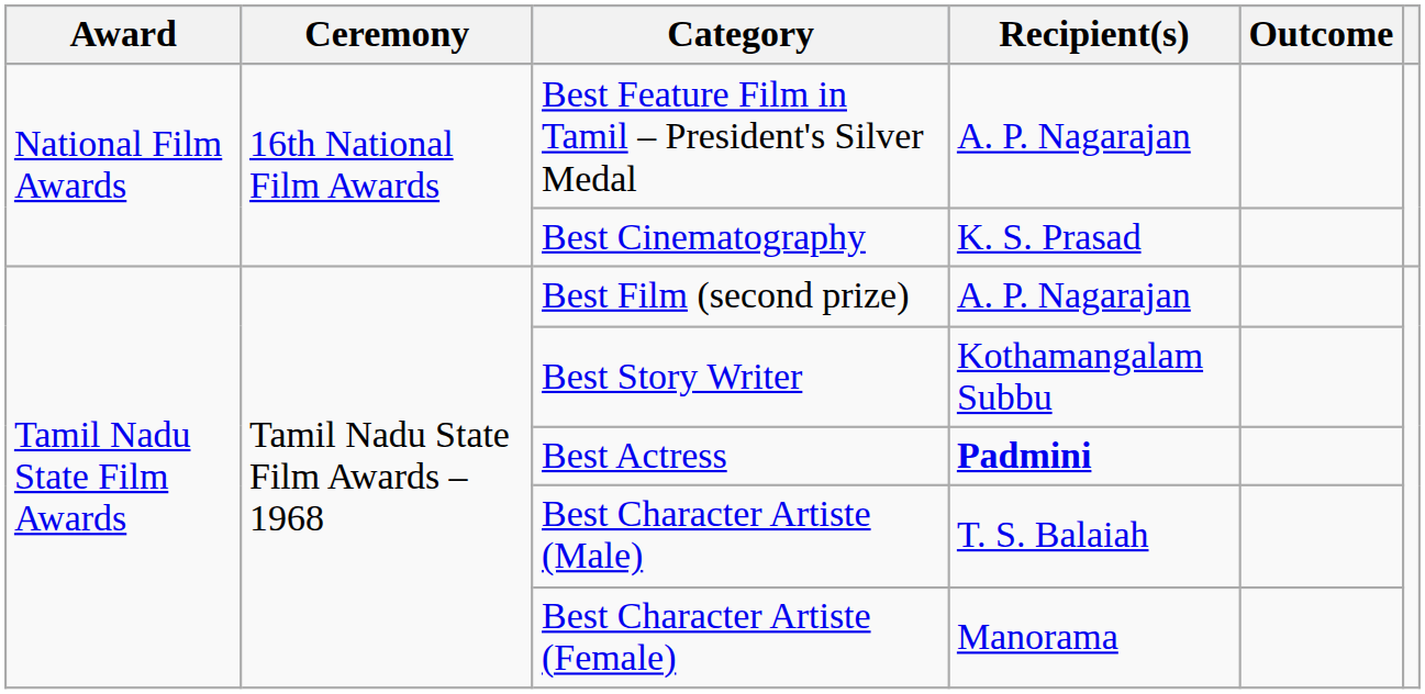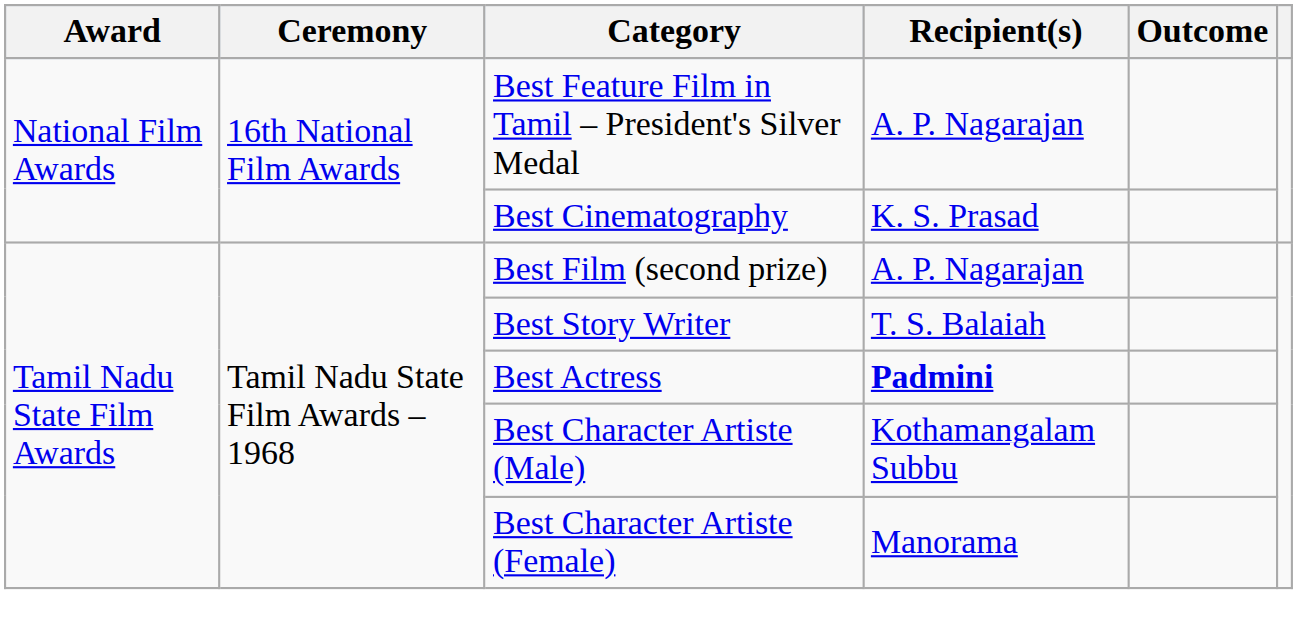 <table class="wikitable">
 <tr style="background:#b0c4de; text-align:center;">
 <th>Award</th>
 <th>Ceremony</th>
 <th>Category</th>
 <th>Recipient(s)</th>
 <th>Outcome</th>
 <th></th>
 </tr>
 <tr>
 <td rowspan="2"><a href='#'>National Film Awards</a></td>
 <td rowspan="2"><a href='#'>16th National Film Awards</a></td>
 <td><a href='#'>Best Feature Film in Tamil</a> – President's Silver Medal</td>
 <td><a href='#'>A. P. Nagarajan</a></td>
 <td></td>
 <td rowspan=2 style="text-align: center;"></td>
 </tr>
 <tr>
 <td><a href='#'>Best Cinematography</a></td>
 <td><a href='#'>K. S. Prasad</a></td>
 <td></td>
 </tr>
 <tr>
 <td rowspan="5"><a href='#'>Tamil Nadu State Film Awards</a></td>
 <td rowspan="5">Tamil Nadu State Film Awards – 1968</td>
 <td><a href='#'>Best Film</a> (second prize)</td>
 <td><a href='#'>A. P. Nagarajan</a></td>
 <td></td>
 <td rowspan=5 style="text-align: center;"></td>
 </tr>
 <tr>
 <td><a href='#'>Best Story Writer</a></td>
-<td><a href='#'>Kothamangalam Subbu</a></td>
+<td><a href='#'>T. S. Balaiah</a></td>
 <td></td>
 </tr>
 <tr>
 <td><a href='#'>Best Actress</a></td>
 <td><strong><a href='#'>Padmini</a></strong></td>
 <td></td>
 </tr>
 <tr>
 <td><a href='#'>Best Character Artiste (Male)</a></td>
-<td><a href='#'>T. S. Balaiah</a></td>
+<td><a href='#'>Kothamangalam Subbu</a></td>
 <td></td>
 </tr>
 <tr>
 <td><a href='#'>Best Character Artiste (Female)</a></td>
 <td><a href='#'>Manorama</a></td>
 <td></td>
 </tr>
 </table>
